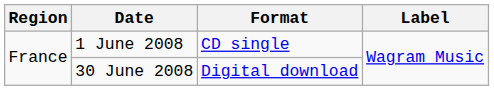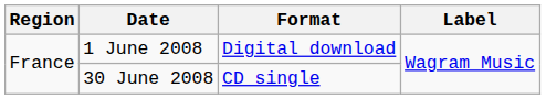 <table class=wikitable>
 <tr>
 <th>Region</th>
 <th>Date</th>
 <th>Format</th>
 <th>Label</th>
 </tr>
 <tr>
 <td rowspan="2">France</td>
 <td>1 June 2008</td>
-<td><a href='#'>CD single</a></td>
+<td><a href='#'>Digital download</a></td>
 <td rowspan="2"><a href='#'>Wagram Music</a></td>
 </tr>
 <tr>
 <td>30 June 2008</td>
-<td><a href='#'>Digital download</a></td>
+<td><a href='#'>CD single</a></td>
 </tr>
 </table>
